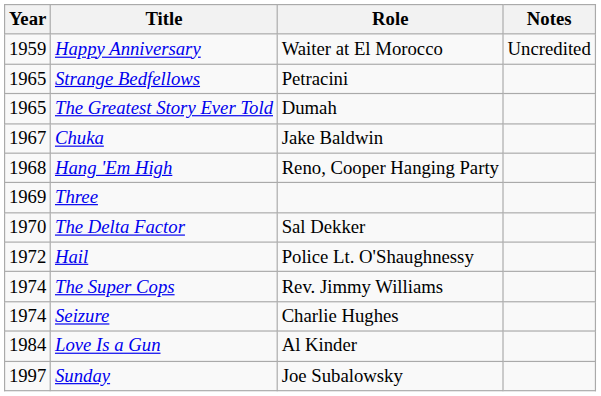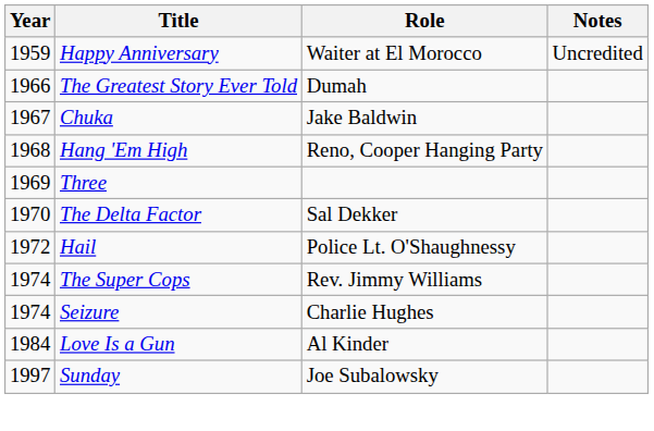 <table class="wikitable">
 <tr>
 <th>Year</th>
 <th>Title</th>
 <th>Role</th>
 <th class="unsortable">Notes</th>
 </tr>
 <tr>
 <td>1959</td>
 <td><em><a href='#'>Happy Anniversary</a></em></td>
 <td>Waiter at El Morocco</td>
 <td>Uncredited</td>
 </tr>
 <tr>
-<td>1965</td>
-<td><em><a href='#'>Strange Bedfellows</a></em></td>
-<td>Petracini</td>
-<td></td>
-</tr>
-<tr>
-<td>1965</td>
+<td>1966</td>
 <td><em><a href='#'>The Greatest Story Ever Told</a></em></td>
 <td>Dumah</td>
 <td></td>
 </tr>
 <tr>
 <td>1967</td>
 <td><em><a href='#'>Chuka</a></em></td>
 <td>Jake Baldwin</td>
 <td></td>
 </tr>
 <tr>
 <td>1968</td>
 <td><em><a href='#'>Hang 'Em High</a></em></td>
 <td>Reno, Cooper Hanging Party</td>
 <td></td>
 </tr>
 <tr>
 <td>1969</td>
 <td><em><a href='#'>Three</a></em></td>
 <td></td>
 <td></td>
 </tr>
 <tr>
 <td>1970</td>
 <td><em><a href='#'>The Delta Factor</a></em></td>
 <td>Sal Dekker</td>
 <td></td>
 </tr>
 <tr>
 <td>1972</td>
 <td><em><a href='#'>Hail</a></em></td>
 <td>Police Lt. O'Shaughnessy</td>
 <td></td>
 </tr>
 <tr>
 <td>1974</td>
 <td><em><a href='#'>The Super Cops</a></em></td>
 <td>Rev. Jimmy Williams</td>
 <td></td>
 </tr>
 <tr>
 <td>1974</td>
 <td><em><a href='#'>Seizure</a></em></td>
 <td>Charlie Hughes</td>
 <td></td>
 </tr>
 <tr>
 <td>1984</td>
 <td><em><a href='#'>Love Is a Gun</a></em></td>
 <td>Al Kinder</td>
 <td></td>
 </tr>
 <tr>
 <td>1997</td>
 <td><em><a href='#'>Sunday</a></em></td>
 <td>Joe Subalowsky</td>
 <td></td>
 </tr>
 </table>
